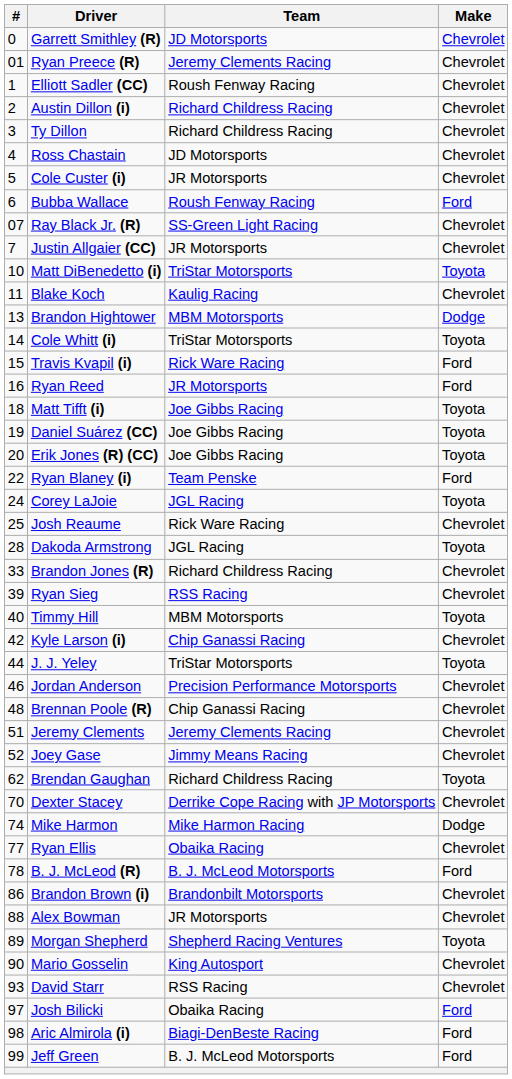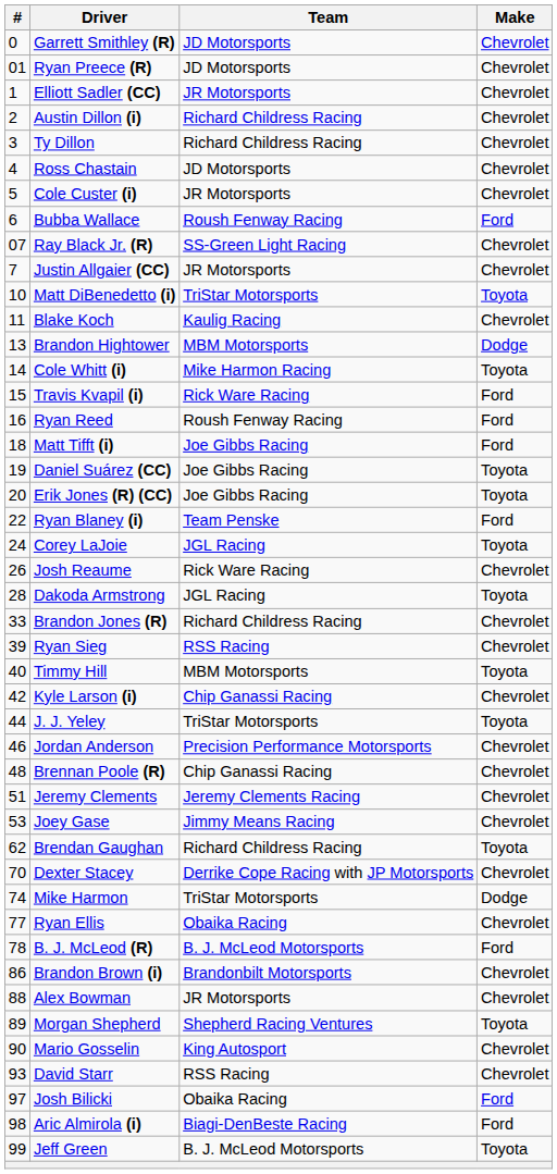 <table class="wikitable" style="font-size:95%">
 <tr>
 <th>#</th>
 <th>Driver</th>
 <th>Team</th>
 <th>Make</th>
 </tr>
 <tr>
 <td>0</td>
 <td><a href='#'>Garrett Smithley</a> <strong>(R)</strong></td>
 <td><a href='#'>JD Motorsports</a></td>
 <td><a href='#'>Chevrolet</a></td>
 </tr>
 <tr>
 <td>01</td>
 <td><a href='#'>Ryan Preece</a> <strong>(R)</strong></td>
-<td><a href='#'>Jeremy Clements Racing</a></td>
+<td>JD Motorsports</td>
 <td>Chevrolet</td>
 </tr>
 <tr>
 <td>1</td>
 <td><a href='#'>Elliott Sadler</a> <strong>(CC)</strong></td>
-<td>Roush Fenway Racing</td>
+<td><a href='#'>JR Motorsports</a></td>
 <td>Chevrolet</td>
 </tr>
 <tr>
 <td>2</td>
 <td><a href='#'>Austin Dillon</a> <strong>(i)</strong></td>
 <td><a href='#'>Richard Childress Racing</a></td>
 <td>Chevrolet</td>
 </tr>
 <tr>
 <td>3</td>
 <td><a href='#'>Ty Dillon</a></td>
 <td>Richard Childress Racing</td>
 <td>Chevrolet</td>
 </tr>
 <tr>
 <td>4</td>
 <td><a href='#'>Ross Chastain</a></td>
 <td>JD Motorsports</td>
 <td>Chevrolet</td>
 </tr>
 <tr>
 <td>5</td>
 <td><a href='#'>Cole Custer</a> <strong>(i)</strong></td>
 <td>JR Motorsports</td>
 <td>Chevrolet</td>
 </tr>
 <tr>
 <td>6</td>
 <td><a href='#'>Bubba Wallace</a></td>
 <td><a href='#'>Roush Fenway Racing</a></td>
 <td><a href='#'>Ford</a></td>
 </tr>
 <tr>
 <td>07</td>
 <td><a href='#'>Ray Black Jr.</a> <strong>(R)</strong></td>
 <td><a href='#'>SS-Green Light Racing</a></td>
 <td>Chevrolet</td>
 </tr>
 <tr>
 <td>7</td>
 <td><a href='#'>Justin Allgaier</a> <strong>(CC)</strong></td>
 <td>JR Motorsports</td>
 <td>Chevrolet</td>
 </tr>
 <tr>
 <td>10</td>
 <td><a href='#'>Matt DiBenedetto</a> <strong>(i)</strong></td>
 <td><a href='#'>TriStar Motorsports</a></td>
 <td><a href='#'>Toyota</a></td>
 </tr>
 <tr>
 <td>11</td>
 <td><a href='#'>Blake Koch</a></td>
 <td><a href='#'>Kaulig Racing</a></td>
 <td>Chevrolet</td>
 </tr>
 <tr>
 <td>13</td>
 <td><a href='#'>Brandon Hightower</a></td>
 <td><a href='#'>MBM Motorsports</a></td>
 <td><a href='#'>Dodge</a></td>
 </tr>
 <tr>
 <td>14</td>
 <td><a href='#'>Cole Whitt</a> <strong>(i)</strong></td>
-<td>TriStar Motorsports</td>
+<td><a href='#'>Mike Harmon Racing</a></td>
 <td>Toyota</td>
 </tr>
 <tr>
 <td>15</td>
 <td><a href='#'>Travis Kvapil</a> <strong>(i)</strong></td>
 <td><a href='#'>Rick Ware Racing</a></td>
 <td>Ford</td>
 </tr>
 <tr>
 <td>16</td>
 <td><a href='#'>Ryan Reed</a></td>
-<td><a href='#'>JR Motorsports</a></td>
+<td>Roush Fenway Racing</td>
 <td>Ford</td>
 </tr>
 <tr>
 <td>18</td>
 <td><a href='#'>Matt Tifft</a> <strong>(i)</strong></td>
 <td><a href='#'>Joe Gibbs Racing</a></td>
-<td>Toyota</td>
+<td>Ford</td>
 </tr>
 <tr>
 <td>19</td>
 <td><a href='#'>Daniel Suárez</a> <strong>(CC)</strong></td>
 <td>Joe Gibbs Racing</td>
 <td>Toyota</td>
 </tr>
 <tr>
 <td>20</td>
 <td><a href='#'>Erik Jones</a> <strong>(R)</strong> <strong>(CC)</strong></td>
 <td>Joe Gibbs Racing</td>
 <td>Toyota</td>
 </tr>
 <tr>
 <td>22</td>
 <td><a href='#'>Ryan Blaney</a> <strong>(i)</strong></td>
 <td><a href='#'>Team Penske</a></td>
 <td>Ford</td>
 </tr>
 <tr>
 <td>24</td>
 <td><a href='#'>Corey LaJoie</a></td>
 <td><a href='#'>JGL Racing</a></td>
 <td>Toyota</td>
 </tr>
 <tr>
-<td>25</td>
+<td>26</td>
 <td><a href='#'>Josh Reaume</a></td>
 <td>Rick Ware Racing</td>
 <td>Chevrolet</td>
 </tr>
 <tr>
 <td>28</td>
 <td><a href='#'>Dakoda Armstrong</a></td>
 <td>JGL Racing</td>
 <td>Toyota</td>
 </tr>
 <tr>
 <td>33</td>
 <td><a href='#'>Brandon Jones</a> <strong>(R)</strong></td>
 <td>Richard Childress Racing</td>
 <td>Chevrolet</td>
 </tr>
 <tr>
 <td>39</td>
 <td><a href='#'>Ryan Sieg</a></td>
 <td><a href='#'>RSS Racing</a></td>
 <td>Chevrolet</td>
 </tr>
 <tr>
 <td>40</td>
 <td><a href='#'>Timmy Hill</a></td>
 <td>MBM Motorsports</td>
 <td>Toyota</td>
 </tr>
 <tr>
 <td>42</td>
 <td><a href='#'>Kyle Larson</a> <strong>(i)</strong></td>
 <td><a href='#'>Chip Ganassi Racing</a></td>
 <td>Chevrolet</td>
 </tr>
 <tr>
 <td>44</td>
 <td><a href='#'>J. J. Yeley</a></td>
 <td>TriStar Motorsports</td>
 <td>Toyota</td>
 </tr>
 <tr>
 <td>46</td>
 <td><a href='#'>Jordan Anderson</a></td>
 <td><a href='#'>Precision Performance Motorsports</a></td>
 <td>Chevrolet</td>
 </tr>
 <tr>
 <td>48</td>
 <td><a href='#'>Brennan Poole</a> <strong>(R)</strong></td>
 <td>Chip Ganassi Racing</td>
 <td>Chevrolet</td>
 </tr>
 <tr>
 <td>51</td>
 <td><a href='#'>Jeremy Clements</a></td>
 <td><a href='#'>Jeremy Clements Racing</a></td>
 <td>Chevrolet</td>
 </tr>
 <tr>
-<td>52</td>
+<td>53</td>
 <td><a href='#'>Joey Gase</a></td>
 <td><a href='#'>Jimmy Means Racing</a></td>
 <td>Chevrolet</td>
 </tr>
 <tr>
 <td>62</td>
 <td><a href='#'>Brendan Gaughan</a></td>
 <td>Richard Childress Racing</td>
 <td>Toyota</td>
 </tr>
 <tr>
 <td>70</td>
 <td><a href='#'>Dexter Stacey</a></td>
 <td><a href='#'>Derrike Cope Racing</a> with <a href='#'>JP Motorsports</a></td>
 <td>Chevrolet</td>
 </tr>
 <tr>
 <td>74</td>
 <td><a href='#'>Mike Harmon</a></td>
-<td><a href='#'>Mike Harmon Racing</a></td>
+<td>TriStar Motorsports</td>
 <td>Dodge</td>
 </tr>
 <tr>
 <td>77</td>
 <td><a href='#'>Ryan Ellis</a></td>
 <td><a href='#'>Obaika Racing</a></td>
 <td>Chevrolet</td>
 </tr>
 <tr>
 <td>78</td>
 <td><a href='#'>B. J. McLeod</a> <strong>(R)</strong></td>
 <td><a href='#'>B. J. McLeod Motorsports</a></td>
 <td>Ford</td>
 </tr>
 <tr>
 <td>86</td>
 <td><a href='#'>Brandon Brown</a> <strong>(i)</strong></td>
 <td><a href='#'>Brandonbilt Motorsports</a></td>
 <td>Chevrolet</td>
 </tr>
 <tr>
 <td>88</td>
 <td><a href='#'>Alex Bowman</a></td>
 <td>JR Motorsports</td>
 <td>Chevrolet</td>
 </tr>
 <tr>
 <td>89</td>
 <td><a href='#'>Morgan Shepherd</a></td>
 <td><a href='#'>Shepherd Racing Ventures</a></td>
 <td>Toyota</td>
 </tr>
 <tr>
 <td>90</td>
 <td><a href='#'>Mario Gosselin</a></td>
 <td><a href='#'>King Autosport</a></td>
 <td>Chevrolet</td>
 </tr>
 <tr>
 <td>93</td>
 <td><a href='#'>David Starr</a></td>
 <td>RSS Racing</td>
 <td>Chevrolet</td>
 </tr>
 <tr>
 <td>97</td>
 <td><a href='#'>Josh Bilicki</a></td>
 <td>Obaika Racing</td>
 <td><a href='#'>Ford</a></td>
 </tr>
 <tr>
 <td>98</td>
 <td><a href='#'>Aric Almirola</a> <strong>(i)</strong></td>
 <td><a href='#'>Biagi-DenBeste Racing</a></td>
 <td>Ford</td>
 </tr>
 <tr>
 <td>99</td>
 <td><a href='#'>Jeff Green</a></td>
 <td>B. J. McLeod Motorsports</td>
-<td>Ford</td>
+<td>Toyota</td>
 </tr>
 <tr>
 <th colspan="4"></th>
 </tr>
 </table>
